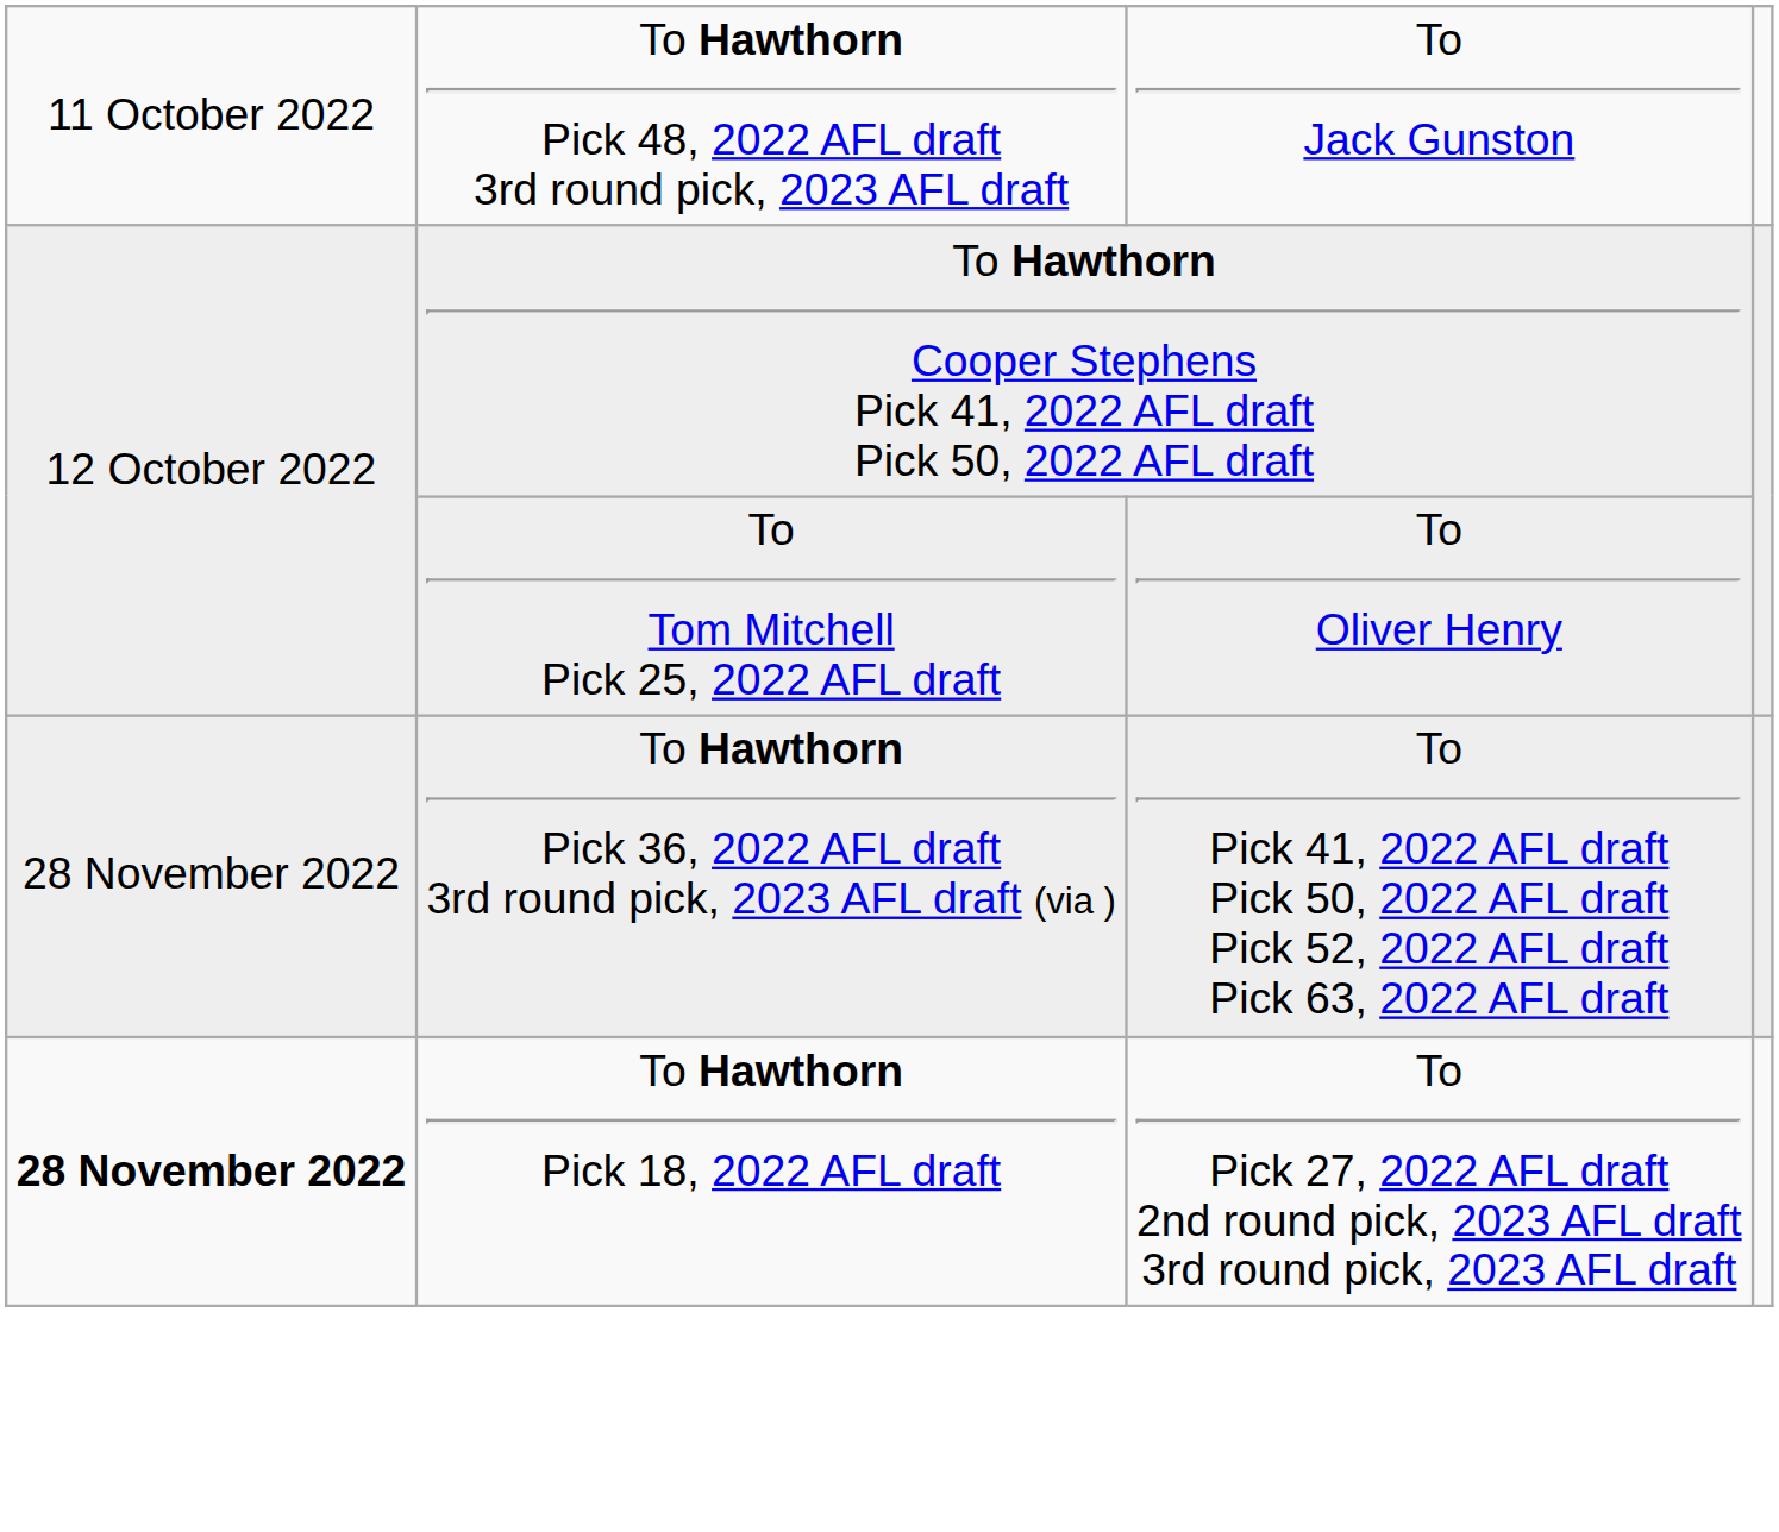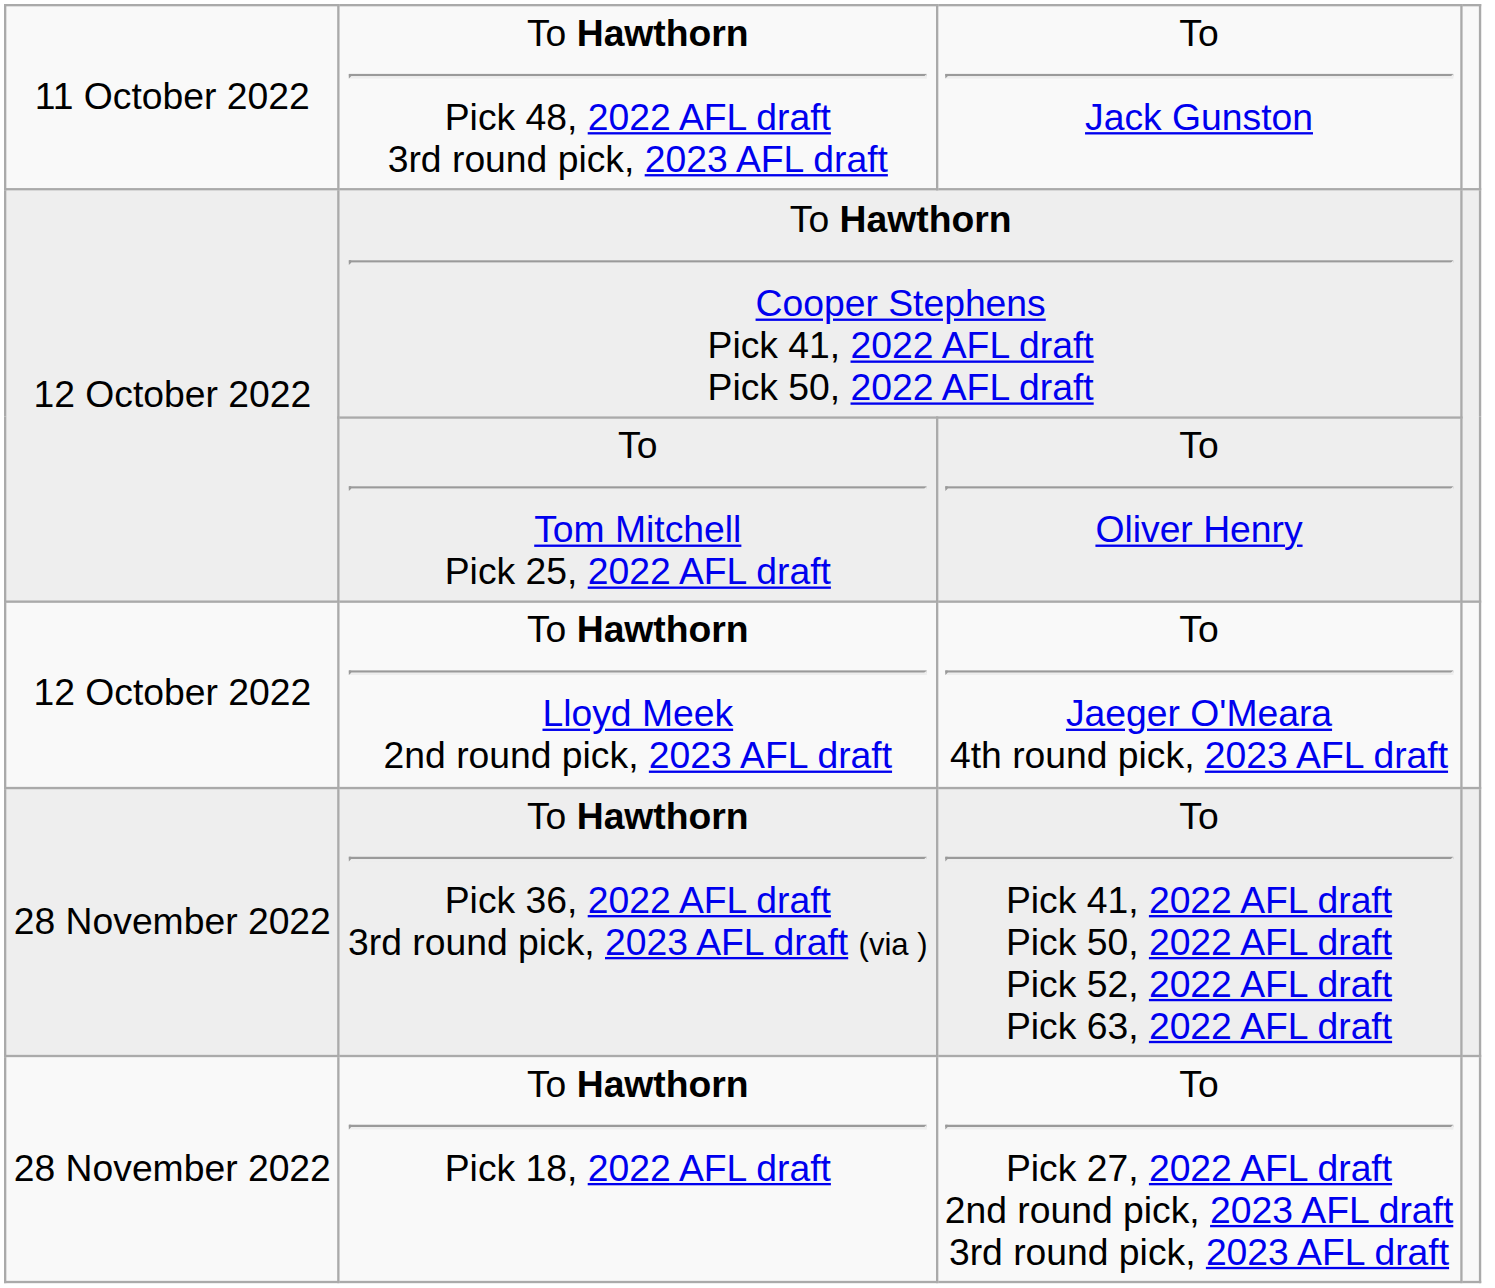 <table class="wikitable" style="text-align:center;">
 <tr>
 <td>11 October 2022</td>
 <td style="vertical-align:top;">To <strong>Hawthorn</strong> <hr> Pick 48, <a href='#'>2022 AFL draft</a> <br> 3rd round pick, <a href='#'>2023 AFL draft</a></td>
 <td style="vertical-align:top;">To <strong></strong> <hr> <a href='#'>Jack Gunston</a></td>
 <td></td>
 </tr>
 <tr style="background:#EEE">
 <td rowspan="2">12 October 2022</td>
 <td colspan="2" style="vertical-align:top;">To <strong>Hawthorn</strong> <hr> <a href='#'>Cooper Stephens</a> <br> Pick 41, <a href='#'>2022 AFL draft</a> <br> Pick 50, <a href='#'>2022 AFL draft</a></td>
 <td rowspan="2"></td>
 </tr>
 <tr style="background:#EEE">
 <td style="vertical-align:top;">To <strong></strong> <hr> <a href='#'>Tom Mitchell</a> <br> Pick 25, <a href='#'>2022 AFL draft</a></td>
 <td style="vertical-align:top;">To <strong></strong> <hr> <a href='#'>Oliver Henry</a></td>
 </tr>
+<tr>
+<td>12 October 2022</td>
+<td style="vertical-align:top;">To <strong>Hawthorn</strong> <hr> <a href='#'>Lloyd Meek</a> <br> 2nd round pick, <a href='#'>2023 AFL draft</a></td>
+<td style="vertical-align:top;">To <strong></strong> <hr> <a href='#'>Jaeger O'Meara</a> <br> 4th round pick, <a href='#'>2023 AFL draft</a></td>
+<td></td>
+</tr>
 <tr style="background:#EEE">
 <td>28 November 2022</td>
 <td style="vertical-align:top;">To <strong>Hawthorn</strong> <hr> Pick 36, <a href='#'>2022 AFL draft</a> <br> 3rd round pick, <a href='#'>2023 AFL draft</a> <small>(via )</small></td>
 <td style="vertical-align:top;">To <strong></strong> <hr> Pick 41, <a href='#'>2022 AFL draft</a> <br> Pick 50, <a href='#'>2022 AFL draft</a> <br> Pick 52, <a href='#'>2022 AFL draft</a> <br> Pick 63, <a href='#'>2022 AFL draft</a></td>
 <td></td>
 </tr>
 <tr>
-<td><strong>28 November 2022</strong></td>
+<td>28 November 2022</td>
 <td style="vertical-align:top;">To <strong>Hawthorn</strong> <hr> Pick 18, <a href='#'>2022 AFL draft</a></td>
 <td style="vertical-align:top;">To <strong></strong> <hr> Pick 27, <a href='#'>2022 AFL draft</a> <br> 2nd round pick, <a href='#'>2023 AFL draft</a> <br> 3rd round pick, <a href='#'>2023 AFL draft</a></td>
 <td></td>
 </tr>
 </table>
